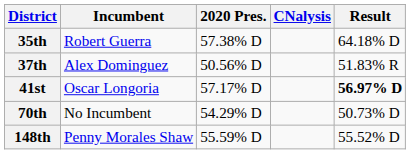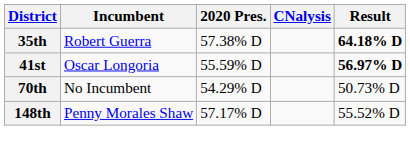 <table class="wikitable sortable">
 <tr>
 <th><a href='#'>District</a></th>
 <th>Incumbent</th>
 <th>2020 Pres.</th>
 <th><a href='#'>CNalysis</a></th>
 <th>Result</th>
 </tr>
 <tr>
 <th>35th</th>
 <td><a href='#'>Robert Guerra</a></td>
 <td>57.38% D</td>
 <td></td>
-<td>64.18% D</td>
-</tr>
-<tr>
-<th>37th</th>
-<td><a href='#'>Alex Dominguez</a></td>
-<td>50.56% D</td>
-<td></td>
-<td>51.83% R</td>
+<td><strong>64.18% D</strong></td>
 </tr>
 <tr>
 <th>41st</th>
 <td><a href='#'>Oscar Longoria</a></td>
-<td>57.17% D</td>
+<td>55.59% D</td>
 <td></td>
 <td><strong>56.97% D</strong></td>
 </tr>
 <tr>
 <th>70th</th>
 <td>No Incumbent</td>
 <td>54.29% D</td>
 <td></td>
 <td>50.73% D</td>
 </tr>
 <tr>
 <th>148th</th>
 <td><a href='#'>Penny Morales Shaw</a></td>
-<td>55.59% D</td>
+<td>57.17% D</td>
 <td></td>
 <td>55.52% D</td>
 </tr>
 </table>
